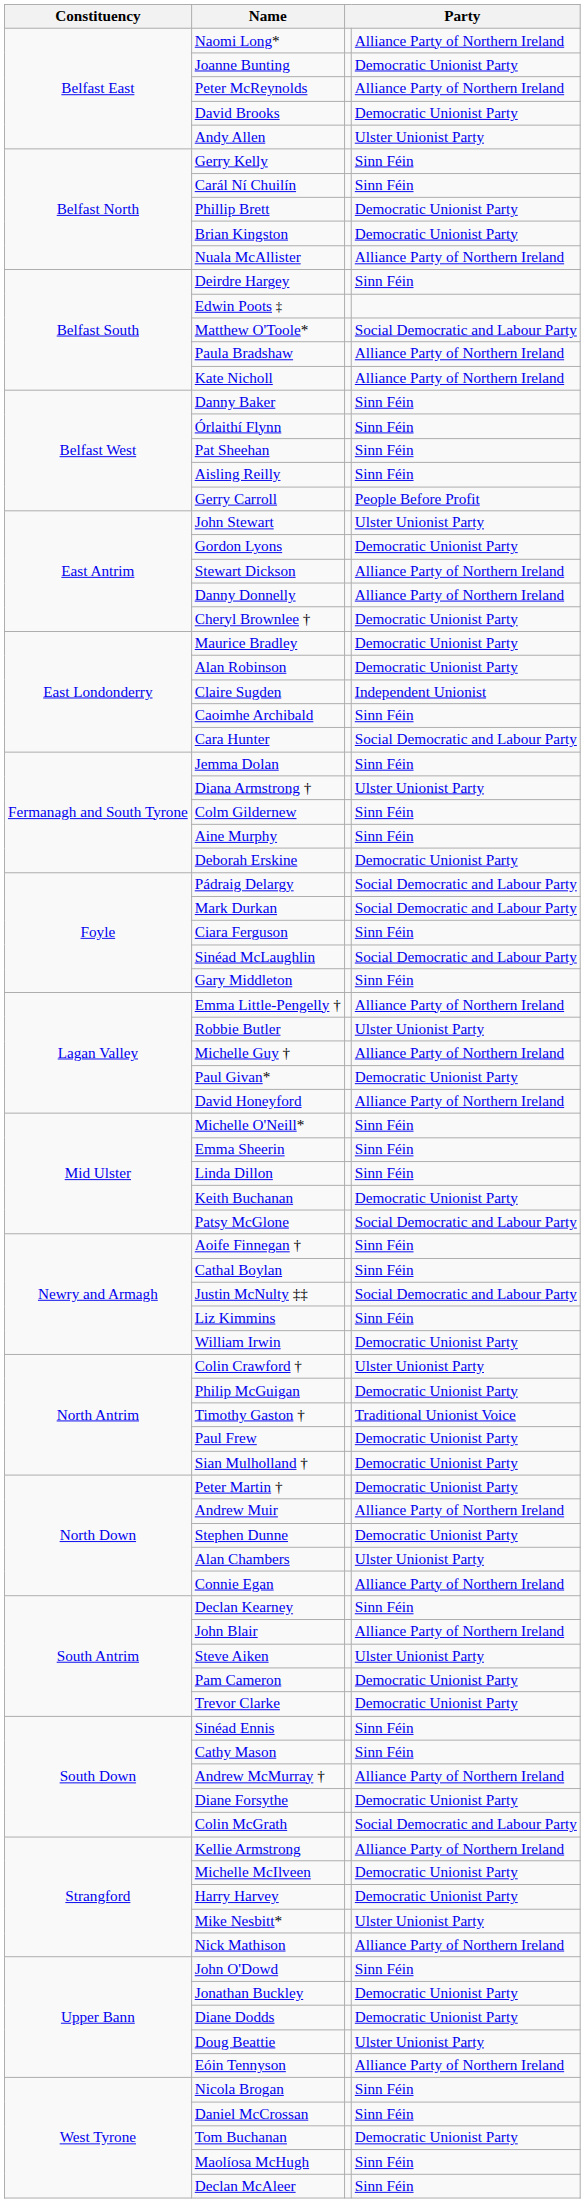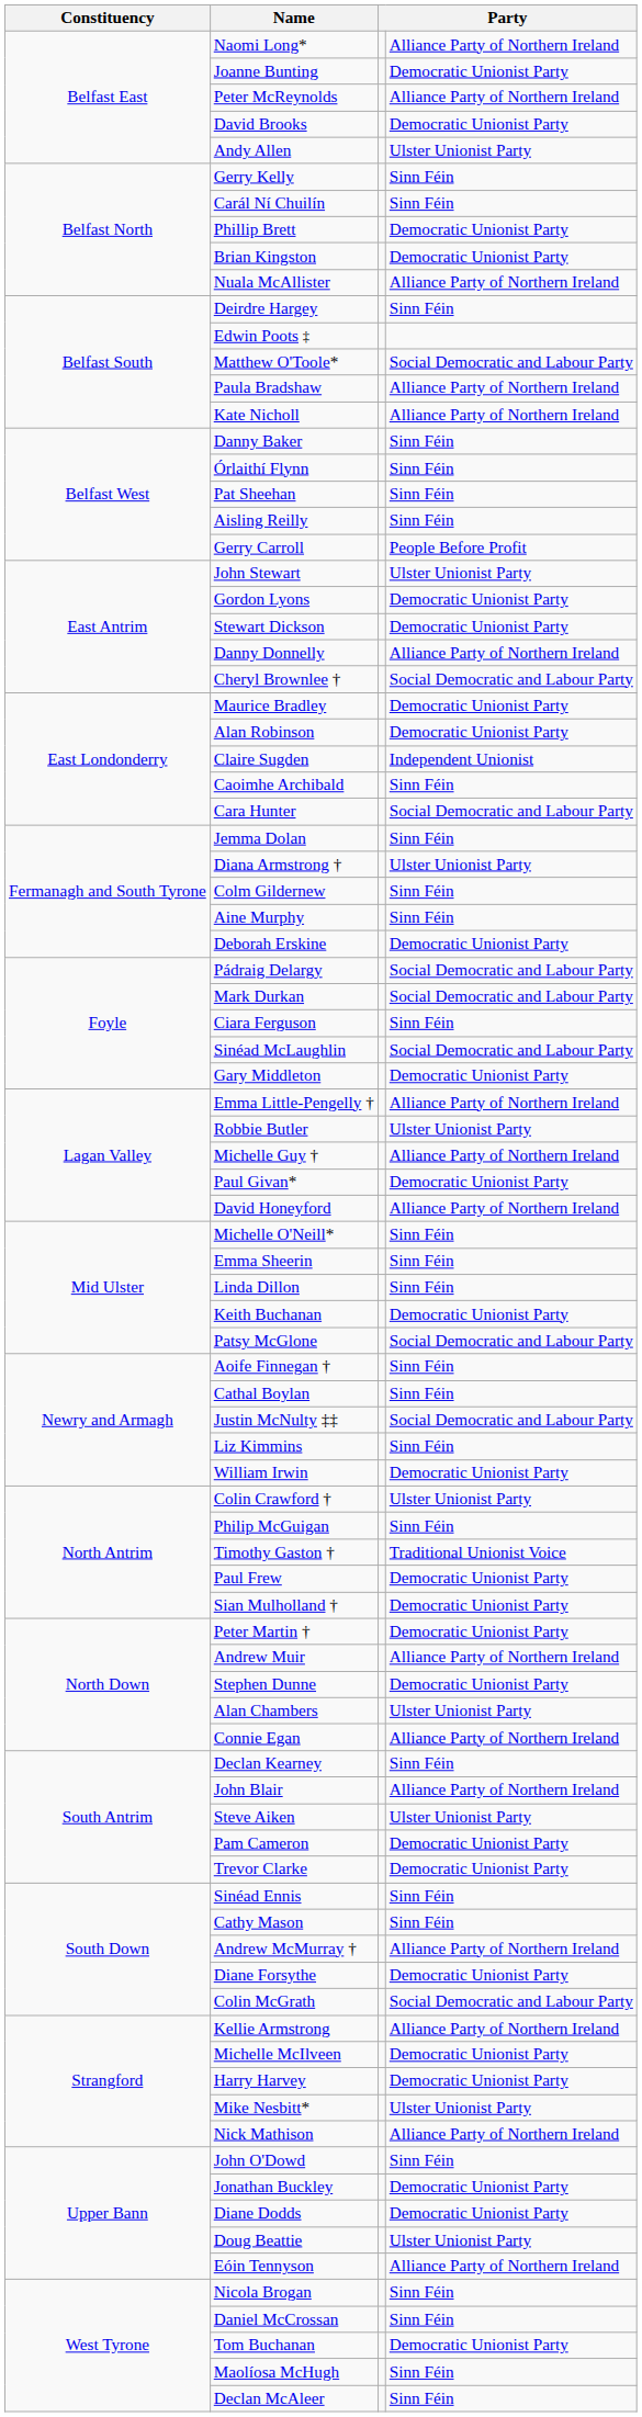 <table class="wikitable sortable">
 <tr>
 <th>Constituency</th>
 <th>Name</th>
 <th colspan="2">Party</th>
 </tr>
 <tr>
 <td rowspan="5" style="text-align:center;"><a href='#'>Belfast East</a><br></td>
 <td><a href='#'>Naomi Long</a>*</td>
 <td></td>
 <td><a href='#'>Alliance Party of Northern Ireland</a></td>
 </tr>
 <tr>
 <td><a href='#'>Joanne Bunting</a></td>
 <td></td>
 <td><a href='#'>Democratic Unionist Party</a></td>
 </tr>
 <tr>
 <td><a href='#'>Peter McReynolds</a></td>
 <td></td>
 <td><a href='#'>Alliance Party of Northern Ireland</a></td>
 </tr>
 <tr>
 <td><a href='#'>David Brooks</a></td>
 <td></td>
 <td><a href='#'>Democratic Unionist Party</a></td>
 </tr>
 <tr>
 <td><a href='#'>Andy Allen</a></td>
 <td></td>
 <td><a href='#'>Ulster Unionist Party</a></td>
 </tr>
 <tr>
 <td rowspan="5" style="text-align:center;"><a href='#'>Belfast North</a><br></td>
 <td><a href='#'>Gerry Kelly</a></td>
 <td></td>
 <td><a href='#'>Sinn Féin</a></td>
 </tr>
 <tr>
 <td><a href='#'>Carál Ní Chuilín</a></td>
 <td></td>
 <td><a href='#'>Sinn Féin</a></td>
 </tr>
 <tr>
 <td><a href='#'>Phillip Brett</a></td>
 <td></td>
 <td><a href='#'>Democratic Unionist Party</a></td>
 </tr>
 <tr>
 <td><a href='#'>Brian Kingston</a></td>
 <td></td>
 <td><a href='#'>Democratic Unionist Party</a></td>
 </tr>
 <tr>
 <td><a href='#'>Nuala McAllister</a></td>
 <td></td>
 <td><a href='#'>Alliance Party of Northern Ireland</a></td>
 </tr>
 <tr>
 <td rowspan="5" style="text-align:center;"><a href='#'>Belfast South</a><br></td>
 <td><a href='#'>Deirdre Hargey</a></td>
 <td></td>
 <td><a href='#'>Sinn Féin</a></td>
 </tr>
 <tr>
 <td><a href='#'>Edwin Poots</a> <small>‡</small></td>
 <td></td>
 </tr>
 <tr>
 <td><a href='#'>Matthew O'Toole</a>*</td>
 <td></td>
 <td><a href='#'>Social Democratic and Labour Party</a></td>
 </tr>
 <tr>
 <td><a href='#'>Paula Bradshaw</a></td>
 <td></td>
 <td><a href='#'>Alliance Party of Northern Ireland</a></td>
 </tr>
 <tr>
 <td><a href='#'>Kate Nicholl</a></td>
 <td></td>
 <td><a href='#'>Alliance Party of Northern Ireland</a></td>
 </tr>
 <tr>
 <td rowspan="5" style="text-align:center;"><a href='#'>Belfast West</a><br></td>
 <td><a href='#'>Danny Baker</a></td>
 <td></td>
 <td><a href='#'>Sinn Féin</a></td>
 </tr>
 <tr>
 <td><a href='#'>Órlaithí Flynn</a></td>
 <td></td>
 <td><a href='#'>Sinn Féin</a></td>
 </tr>
 <tr>
 <td><a href='#'>Pat Sheehan</a></td>
 <td></td>
 <td><a href='#'>Sinn Féin</a></td>
 </tr>
 <tr>
 <td><a href='#'>Aisling Reilly</a></td>
 <td></td>
 <td><a href='#'>Sinn Féin</a></td>
 </tr>
 <tr>
 <td><a href='#'>Gerry Carroll</a></td>
 <td></td>
 <td><a href='#'>People Before Profit</a></td>
 </tr>
 <tr>
 <td rowspan="5" style="text-align:center;"><a href='#'>East Antrim</a><br></td>
 <td><a href='#'>John Stewart</a></td>
 <td></td>
 <td><a href='#'>Ulster Unionist Party</a></td>
 </tr>
 <tr>
 <td><a href='#'>Gordon Lyons</a></td>
 <td></td>
 <td><a href='#'>Democratic Unionist Party</a></td>
 </tr>
 <tr>
 <td><a href='#'>Stewart Dickson</a></td>
 <td></td>
-<td><a href='#'>Alliance Party of Northern Ireland</a></td>
+<td><a href='#'>Democratic Unionist Party</a></td>
 </tr>
 <tr>
 <td><a href='#'>Danny Donnelly</a></td>
 <td></td>
 <td><a href='#'>Alliance Party of Northern Ireland</a></td>
 </tr>
 <tr>
 <td><a href='#'>Cheryl Brownlee</a> †</td>
 <td></td>
-<td><a href='#'>Democratic Unionist Party</a></td>
+<td><a href='#'>Social Democratic and Labour Party</a></td>
 </tr>
 <tr>
 <td rowspan="5" style="text-align:center;"><a href='#'>East Londonderry</a><br></td>
 <td><a href='#'>Maurice Bradley</a></td>
 <td></td>
 <td><a href='#'>Democratic Unionist Party</a></td>
 </tr>
 <tr>
 <td><a href='#'>Alan Robinson</a></td>
 <td></td>
 <td><a href='#'>Democratic Unionist Party</a></td>
 </tr>
 <tr>
 <td><a href='#'>Claire Sugden</a></td>
 <td></td>
 <td><a href='#'>Independent Unionist</a></td>
 </tr>
 <tr>
 <td><a href='#'>Caoimhe Archibald</a></td>
 <td></td>
 <td><a href='#'>Sinn Féin</a></td>
 </tr>
 <tr>
 <td><a href='#'>Cara Hunter</a></td>
 <td></td>
 <td><a href='#'>Social Democratic and Labour Party</a></td>
 </tr>
 <tr>
 <td rowspan="5" style="text-align:center;"><a href='#'>Fermanagh and South Tyrone</a><br></td>
 <td><a href='#'>Jemma Dolan</a></td>
 <td></td>
 <td><a href='#'>Sinn Féin</a></td>
 </tr>
 <tr>
 <td><a href='#'>Diana Armstrong</a> †</td>
 <td></td>
 <td><a href='#'>Ulster Unionist Party</a></td>
 </tr>
 <tr>
 <td><a href='#'>Colm Gildernew</a></td>
 <td></td>
 <td><a href='#'>Sinn Féin</a></td>
 </tr>
 <tr>
 <td><a href='#'>Aine Murphy</a></td>
 <td></td>
 <td><a href='#'>Sinn Féin</a></td>
 </tr>
 <tr>
 <td><a href='#'>Deborah Erskine</a></td>
 <td></td>
 <td><a href='#'>Democratic Unionist Party</a></td>
 </tr>
 <tr>
 <td rowspan="5" style="text-align:center;"><a href='#'>Foyle</a><br></td>
 <td><a href='#'>Pádraig Delargy</a></td>
 <td></td>
 <td><a href='#'>Social Democratic and Labour Party</a></td>
 </tr>
 <tr>
 <td><a href='#'>Mark Durkan</a></td>
 <td></td>
 <td><a href='#'>Social Democratic and Labour Party</a></td>
 </tr>
 <tr>
 <td><a href='#'>Ciara Ferguson</a></td>
 <td></td>
 <td><a href='#'>Sinn Féin</a></td>
 </tr>
 <tr>
 <td><a href='#'>Sinéad McLaughlin</a></td>
 <td></td>
 <td><a href='#'>Social Democratic and Labour Party</a></td>
 </tr>
 <tr>
 <td><a href='#'>Gary Middleton</a></td>
 <td></td>
-<td><a href='#'>Sinn Féin</a></td>
+<td><a href='#'>Democratic Unionist Party</a></td>
 </tr>
 <tr>
 <td rowspan="5" style="text-align:center;"><a href='#'>Lagan Valley</a><br></td>
 <td><a href='#'>Emma Little-Pengelly</a> †</td>
 <td></td>
 <td><a href='#'>Alliance Party of Northern Ireland</a></td>
 </tr>
 <tr>
 <td><a href='#'>Robbie Butler</a></td>
 <td></td>
 <td><a href='#'>Ulster Unionist Party</a></td>
 </tr>
 <tr>
 <td><a href='#'>Michelle Guy</a> †</td>
 <td></td>
 <td><a href='#'>Alliance Party of Northern Ireland</a></td>
 </tr>
 <tr>
 <td><a href='#'>Paul Givan</a>*</td>
 <td></td>
 <td><a href='#'>Democratic Unionist Party</a></td>
 </tr>
 <tr>
 <td><a href='#'>David Honeyford</a></td>
 <td></td>
 <td><a href='#'>Alliance Party of Northern Ireland</a></td>
 </tr>
 <tr>
 <td rowspan="5" style="text-align:center;"><a href='#'>Mid Ulster</a><br></td>
 <td><a href='#'>Michelle O'Neill</a>*</td>
 <td></td>
 <td><a href='#'>Sinn Féin</a></td>
 </tr>
 <tr>
 <td><a href='#'>Emma Sheerin</a></td>
 <td></td>
 <td><a href='#'>Sinn Féin</a></td>
 </tr>
 <tr>
 <td><a href='#'>Linda Dillon</a></td>
 <td></td>
 <td><a href='#'>Sinn Féin</a></td>
 </tr>
 <tr>
 <td><a href='#'>Keith Buchanan</a></td>
 <td></td>
 <td><a href='#'>Democratic Unionist Party</a></td>
 </tr>
 <tr>
 <td><a href='#'>Patsy McGlone</a></td>
 <td></td>
 <td><a href='#'>Social Democratic and Labour Party</a></td>
 </tr>
 <tr>
 <td rowspan="5" style="text-align:center;"><a href='#'>Newry and Armagh</a><br></td>
 <td><a href='#'>Aoife Finnegan</a> †</td>
 <td></td>
 <td><a href='#'>Sinn Féin</a></td>
 </tr>
 <tr>
 <td><a href='#'>Cathal Boylan</a></td>
 <td></td>
 <td><a href='#'>Sinn Féin</a></td>
 </tr>
 <tr>
 <td><a href='#'>Justin McNulty</a> ‡‡</td>
 <td></td>
 <td><a href='#'>Social Democratic and Labour Party</a></td>
 </tr>
 <tr>
 <td><a href='#'>Liz Kimmins</a></td>
 <td></td>
 <td><a href='#'>Sinn Féin</a></td>
 </tr>
 <tr>
 <td><a href='#'>William Irwin</a></td>
 <td></td>
 <td><a href='#'>Democratic Unionist Party</a></td>
 </tr>
 <tr>
 <td rowspan="5" style="text-align:center;"><a href='#'>North Antrim</a><br></td>
 <td><a href='#'>Colin Crawford</a> †</td>
 <td></td>
 <td><a href='#'>Ulster Unionist Party</a></td>
 </tr>
 <tr>
 <td><a href='#'>Philip McGuigan</a></td>
 <td></td>
-<td><a href='#'>Democratic Unionist Party</a></td>
+<td><a href='#'>Sinn Féin</a></td>
 </tr>
 <tr>
 <td><a href='#'>Timothy Gaston</a> †</td>
 <td></td>
 <td><a href='#'>Traditional Unionist Voice</a></td>
 </tr>
 <tr>
 <td><a href='#'>Paul Frew</a></td>
 <td></td>
 <td><a href='#'>Democratic Unionist Party</a></td>
 </tr>
 <tr>
 <td><a href='#'>Sian Mulholland</a> †</td>
 <td></td>
 <td><a href='#'>Democratic Unionist Party</a></td>
 </tr>
 <tr>
 <td rowspan="5" style="text-align:center;"><a href='#'>North Down</a><br></td>
 <td><a href='#'>Peter Martin</a> †</td>
 <td></td>
 <td><a href='#'>Democratic Unionist Party</a></td>
 </tr>
 <tr>
 <td><a href='#'>Andrew Muir</a></td>
 <td></td>
 <td><a href='#'>Alliance Party of Northern Ireland</a></td>
 </tr>
 <tr>
 <td><a href='#'>Stephen Dunne</a></td>
 <td></td>
 <td><a href='#'>Democratic Unionist Party</a></td>
 </tr>
 <tr>
 <td><a href='#'>Alan Chambers</a></td>
 <td></td>
 <td><a href='#'>Ulster Unionist Party</a></td>
 </tr>
 <tr>
 <td><a href='#'>Connie Egan</a></td>
 <td></td>
 <td><a href='#'>Alliance Party of Northern Ireland</a></td>
 </tr>
 <tr>
 <td rowspan="5" style="text-align:center;"><a href='#'>South Antrim</a><br></td>
 <td><a href='#'>Declan Kearney</a></td>
 <td></td>
 <td><a href='#'>Sinn Féin</a></td>
 </tr>
 <tr>
 <td><a href='#'>John Blair</a></td>
 <td></td>
 <td><a href='#'>Alliance Party of Northern Ireland</a></td>
 </tr>
 <tr>
 <td><a href='#'>Steve Aiken</a></td>
 <td></td>
 <td><a href='#'>Ulster Unionist Party</a></td>
 </tr>
 <tr>
 <td><a href='#'>Pam Cameron</a></td>
 <td></td>
 <td><a href='#'>Democratic Unionist Party</a></td>
 </tr>
 <tr>
 <td><a href='#'>Trevor Clarke</a></td>
 <td></td>
 <td><a href='#'>Democratic Unionist Party</a></td>
 </tr>
 <tr>
 <td rowspan="5" style="text-align:center;"><a href='#'>South Down</a><br></td>
 <td><a href='#'>Sinéad Ennis</a></td>
 <td></td>
 <td><a href='#'>Sinn Féin</a></td>
 </tr>
 <tr>
 <td><a href='#'>Cathy Mason</a></td>
 <td></td>
 <td><a href='#'>Sinn Féin</a></td>
 </tr>
 <tr>
 <td><a href='#'>Andrew McMurray</a> †</td>
 <td></td>
 <td><a href='#'>Alliance Party of Northern Ireland</a></td>
 </tr>
 <tr>
 <td><a href='#'>Diane Forsythe</a></td>
 <td></td>
 <td><a href='#'>Democratic Unionist Party</a></td>
 </tr>
 <tr>
 <td><a href='#'>Colin McGrath</a></td>
 <td></td>
 <td><a href='#'>Social Democratic and Labour Party</a></td>
 </tr>
 <tr>
 <td rowspan="5" style="text-align:center;"><a href='#'>Strangford</a><br></td>
 <td><a href='#'>Kellie Armstrong</a></td>
 <td></td>
 <td><a href='#'>Alliance Party of Northern Ireland</a></td>
 </tr>
 <tr>
 <td><a href='#'>Michelle McIlveen</a></td>
 <td></td>
 <td><a href='#'>Democratic Unionist Party</a></td>
 </tr>
 <tr>
 <td><a href='#'>Harry Harvey</a></td>
 <td></td>
 <td><a href='#'>Democratic Unionist Party</a></td>
 </tr>
 <tr>
 <td><a href='#'>Mike Nesbitt</a>*</td>
 <td></td>
 <td><a href='#'>Ulster Unionist Party</a></td>
 </tr>
 <tr>
 <td><a href='#'>Nick Mathison</a></td>
 <td></td>
 <td><a href='#'>Alliance Party of Northern Ireland</a></td>
 </tr>
 <tr>
 <td rowspan="5" style="text-align:center;"><a href='#'>Upper Bann</a><br></td>
 <td><a href='#'>John O'Dowd</a></td>
 <td></td>
 <td><a href='#'>Sinn Féin</a></td>
 </tr>
 <tr>
 <td><a href='#'>Jonathan Buckley</a></td>
 <td></td>
 <td><a href='#'>Democratic Unionist Party</a></td>
 </tr>
 <tr>
 <td><a href='#'>Diane Dodds</a></td>
 <td></td>
 <td><a href='#'>Democratic Unionist Party</a></td>
 </tr>
 <tr>
 <td><a href='#'>Doug Beattie</a></td>
 <td></td>
 <td><a href='#'>Ulster Unionist Party</a></td>
 </tr>
 <tr>
 <td><a href='#'>Eóin Tennyson</a></td>
 <td></td>
 <td><a href='#'>Alliance Party of Northern Ireland</a></td>
 </tr>
 <tr>
 <td rowspan="5" style="text-align:center;"><a href='#'>West Tyrone</a><br></td>
 <td><a href='#'>Nicola Brogan</a></td>
 <td></td>
 <td><a href='#'>Sinn Féin</a></td>
 </tr>
 <tr>
 <td><a href='#'>Daniel McCrossan</a></td>
 <td></td>
 <td><a href='#'>Sinn Féin</a></td>
 </tr>
 <tr>
 <td><a href='#'>Tom Buchanan</a></td>
 <td></td>
 <td><a href='#'>Democratic Unionist Party</a></td>
 </tr>
 <tr>
 <td><a href='#'>Maolíosa McHugh</a></td>
 <td></td>
 <td><a href='#'>Sinn Féin</a></td>
 </tr>
 <tr>
 <td><a href='#'>Declan McAleer</a></td>
 <td></td>
 <td><a href='#'>Sinn Féin</a></td>
 </tr>
 </table>
